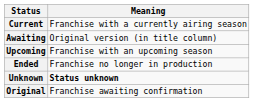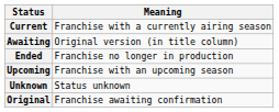 <table class="wikitable">
 <tr>
 <th style="col">Status</th>
 <th style="col">Meaning</th>
 </tr>
 <tr>
 <th style="row" style="background-color:#90EE90;">Current</th>
 <td>Franchise with a currently airing season</td>
 </tr>
 <tr>
 <th style="row" style="background-color:#99FFFF;">Awaiting</th>
 <td>Original version (in title column)</td>
 </tr>
 <tr>
+<th style="row" style="background-color:#FCA9A9;">Ended</th>
+<td>Franchise no longer in production</td>
+</tr>
+<tr>
 <th style="row" style="background-color:#E0B0FF;">Upcoming</th>
 <td>Franchise with an upcoming season</td>
 </tr>
 <tr>
-<th style="row" style="background-color:#FCA9A9;">Ended</th>
-<td>Franchise no longer in production</td>
-</tr>
-<tr>
 <th style="row" style="background-color:#CCCCCC;">Unknown</th>
-<td><strong>Status unknown</strong></td>
+<td>Status unknown</td>
 </tr>
 <tr>
 <th style="row" style="background-color:#ffEE00;">Original</th>
 <td>Franchise awaiting confirmation</td>
 </tr>
 </table>
